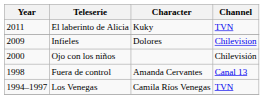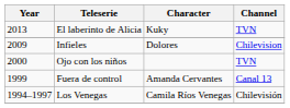 <table class="wikitable" style="font-size: 90%;">
 <tr>
 <th>Year</th>
 <th>Teleserie</th>
 <th>Character</th>
 <th>Channel</th>
 </tr>
 <tr>
-<td>2011</td>
+<td>2013</td>
 <td>El laberinto de Alicia</td>
 <td rowspan="1">Kuky</td>
 <td><a href='#'>TVN</a></td>
 </tr>
 <tr>
 </tr>
 <tr>
 <td>2009</td>
 <td>Infieles</td>
 <td rowspan="1">Dolores</td>
 <td><a href='#'>Chilevision</a></td>
 </tr>
 <tr>
 <td>2000</td>
 <td>Ojo con los niños</td>
 <td rowspan="1"></td>
-<td>Chilevisión</td>
+<td><a href='#'>TVN</a></td>
 </tr>
 <tr>
-<td>1998</td>
+<td>1999</td>
 <td>Fuera de control</td>
 <td rowspan="1">Amanda Cervantes</td>
 <td><a href='#'>Canal 13</a></td>
 </tr>
 <tr>
 <td>1994–1997</td>
 <td>Los Venegas</td>
 <td rowspan="1">Camila Ríos Venegas</td>
-<td><a href='#'>TVN</a></td>
+<td>Chilevisión</td>
 </tr>
 <tr>
 </tr>
 </table>
